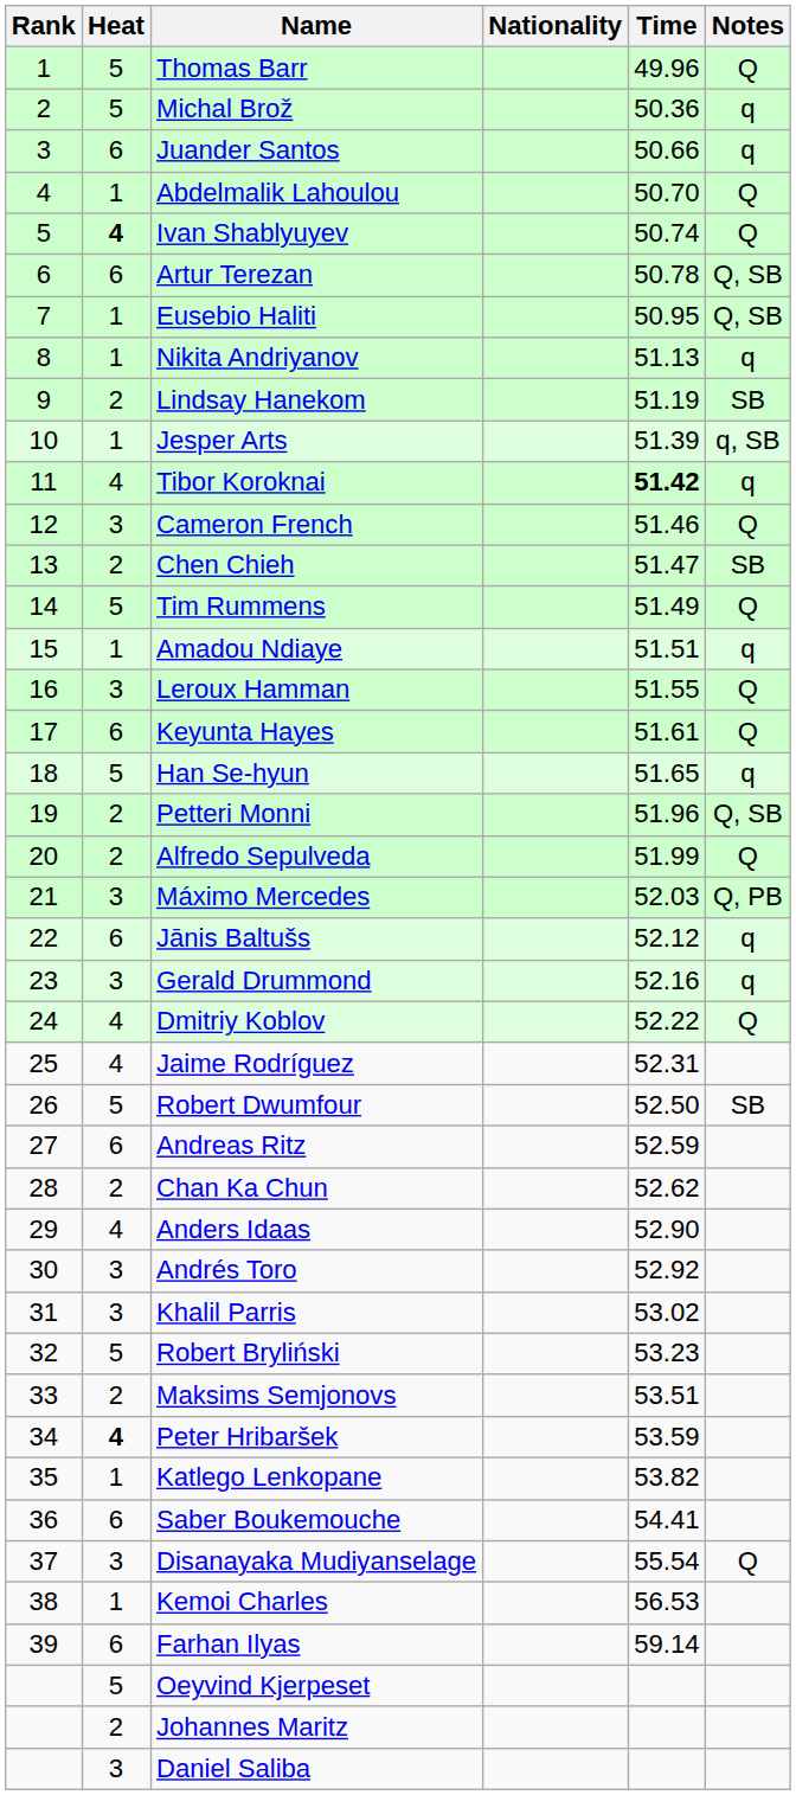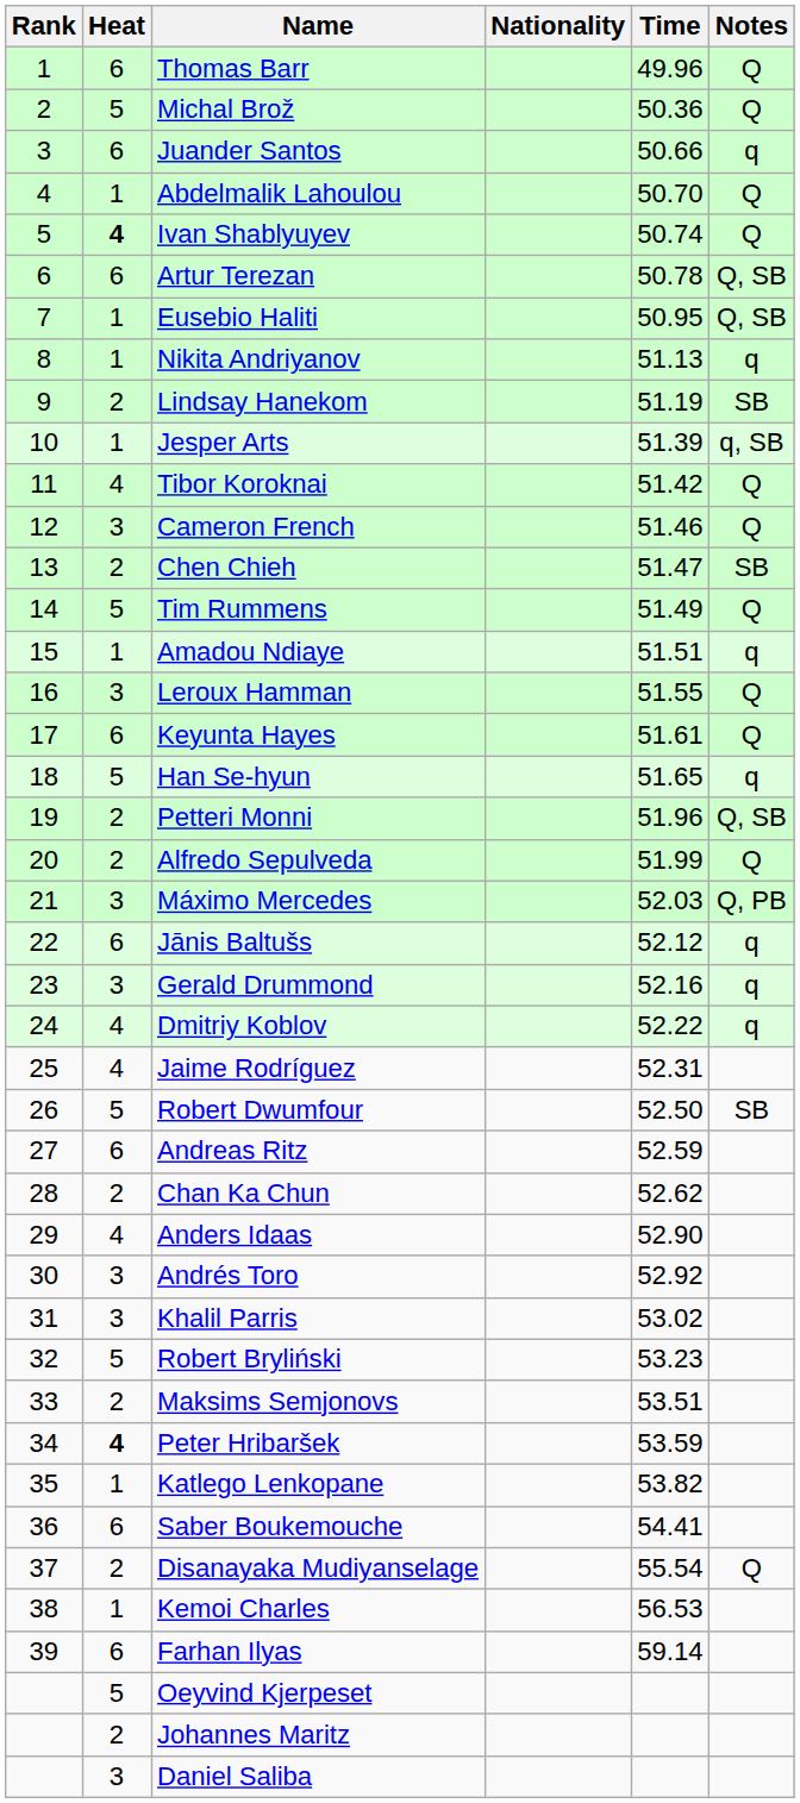 <table class="wikitable sortable" style="text-align:center">
 <tr>
 <th>Rank</th>
 <th>Heat</th>
 <th>Name</th>
 <th>Nationality</th>
 <th>Time</th>
 <th>Notes</th>
 </tr>
 <tr bgcolor=ccffcc>
 <td>1</td>
-<td>5</td>
+<td>6</td>
 <td align=left><a href='#'>Thomas Barr</a></td>
 <td align=left></td>
 <td>49.96</td>
 <td>Q</td>
 </tr>
 <tr bgcolor=ccffcc>
 <td>2</td>
 <td>5</td>
 <td align=left><a href='#'>Michal Brož</a></td>
 <td align=left></td>
 <td>50.36</td>
-<td>q</td>
+<td>Q</td>
 </tr>
 <tr bgcolor=ccffcc>
 <td>3</td>
 <td>6</td>
 <td align=left><a href='#'>Juander Santos</a></td>
 <td align=left></td>
 <td>50.66</td>
 <td>q</td>
 </tr>
 <tr bgcolor=ccffcc>
 <td>4</td>
 <td>1</td>
 <td align=left><a href='#'>Abdelmalik Lahoulou</a></td>
 <td align=left></td>
 <td>50.70</td>
 <td>Q</td>
 </tr>
 <tr bgcolor=ccffcc>
 <td>5</td>
 <td><strong>4</strong></td>
 <td align=left><a href='#'>Ivan Shablyuyev</a></td>
 <td align=left></td>
 <td>50.74</td>
 <td>Q</td>
 </tr>
 <tr bgcolor=ccffcc>
 <td>6</td>
 <td>6</td>
 <td align=left><a href='#'>Artur Terezan</a></td>
 <td align=left></td>
 <td>50.78</td>
 <td>Q, SB</td>
 </tr>
 <tr bgcolor=ccffcc>
 <td>7</td>
 <td>1</td>
 <td align=left><a href='#'>Eusebio Haliti</a></td>
 <td align=left></td>
 <td>50.95</td>
 <td>Q, SB</td>
 </tr>
 <tr bgcolor=ccffcc>
 <td>8</td>
 <td>1</td>
 <td align=left><a href='#'>Nikita Andriyanov</a></td>
 <td align=left></td>
 <td>51.13</td>
 <td>q</td>
 </tr>
 <tr bgcolor=ccffcc>
 <td>9</td>
 <td>2</td>
 <td align=left><a href='#'>Lindsay Hanekom</a></td>
 <td align=left></td>
 <td>51.19</td>
 <td>SB</td>
 </tr>
 <tr bgcolor=ddffdd>
 <td>10</td>
 <td>1</td>
 <td align=left><a href='#'>Jesper Arts</a></td>
 <td align=left></td>
 <td>51.39</td>
 <td>q, SB</td>
 </tr>
 <tr bgcolor=ccffcc>
 <td>11</td>
 <td>4</td>
 <td align=left><a href='#'>Tibor Koroknai</a></td>
 <td align=left></td>
-<td><strong>51.42</strong></td>
-<td>q</td>
+<td>51.42</td>
+<td>Q</td>
 </tr>
 <tr bgcolor=ccffcc>
 <td>12</td>
 <td>3</td>
 <td align=left><a href='#'>Cameron French</a></td>
 <td align=left></td>
 <td>51.46</td>
 <td>Q</td>
 </tr>
 <tr bgcolor=ccffcc>
 <td>13</td>
 <td>2</td>
 <td align=left><a href='#'>Chen Chieh</a></td>
 <td align=left></td>
 <td>51.47</td>
 <td>SB</td>
 </tr>
 <tr bgcolor=ccffcc>
 <td>14</td>
 <td>5</td>
 <td align=left><a href='#'>Tim Rummens</a></td>
 <td align=left></td>
 <td>51.49</td>
 <td>Q</td>
 </tr>
 <tr bgcolor=ddffdd>
 <td>15</td>
 <td>1</td>
 <td align=left><a href='#'>Amadou Ndiaye</a></td>
 <td align=left></td>
 <td>51.51</td>
 <td>q</td>
 </tr>
 <tr bgcolor=ccffcc>
 <td>16</td>
 <td>3</td>
 <td align=left><a href='#'>Leroux Hamman</a></td>
 <td align=left></td>
 <td>51.55</td>
 <td>Q</td>
 </tr>
 <tr bgcolor=ccffcc>
 <td>17</td>
 <td>6</td>
 <td align=left><a href='#'>Keyunta Hayes</a></td>
 <td align=left></td>
 <td>51.61</td>
 <td>Q</td>
 </tr>
 <tr bgcolor=ddffdd>
 <td>18</td>
 <td>5</td>
 <td align=left><a href='#'>Han Se-hyun</a></td>
 <td align=left></td>
 <td>51.65</td>
 <td>q</td>
 </tr>
 <tr bgcolor=ccffcc>
 <td>19</td>
 <td>2</td>
 <td align=left><a href='#'>Petteri Monni</a></td>
 <td align=left></td>
 <td>51.96</td>
 <td>Q, SB</td>
 </tr>
 <tr bgcolor=ccffcc>
 <td>20</td>
 <td>2</td>
 <td align=left><a href='#'>Alfredo Sepulveda</a></td>
 <td align=left></td>
 <td>51.99</td>
 <td>Q</td>
 </tr>
 <tr bgcolor=ccffcc>
 <td>21</td>
 <td>3</td>
 <td align=left><a href='#'>Máximo Mercedes</a></td>
 <td align=left></td>
 <td>52.03</td>
 <td>Q, PB</td>
 </tr>
 <tr bgcolor=ddffdd>
 <td>22</td>
 <td>6</td>
 <td align=left><a href='#'>Jānis Baltušs</a></td>
 <td align=left></td>
 <td>52.12</td>
 <td>q</td>
 </tr>
 <tr bgcolor=ddffdd>
 <td>23</td>
 <td>3</td>
 <td align=left><a href='#'>Gerald Drummond</a></td>
 <td align=left></td>
 <td>52.16</td>
 <td>q</td>
 </tr>
 <tr bgcolor=ddffdd>
 <td>24</td>
 <td>4</td>
 <td align=left><a href='#'>Dmitriy Koblov</a></td>
 <td align=left></td>
 <td>52.22</td>
-<td>Q</td>
+<td>q</td>
 </tr>
 <tr>
 <td>25</td>
 <td>4</td>
 <td align=left><a href='#'>Jaime Rodríguez</a></td>
 <td align=left></td>
 <td>52.31</td>
 <td></td>
 </tr>
 <tr>
 <td>26</td>
 <td>5</td>
 <td align=left><a href='#'>Robert Dwumfour</a></td>
 <td align=left></td>
 <td>52.50</td>
 <td>SB</td>
 </tr>
 <tr>
 <td>27</td>
 <td>6</td>
 <td align=left><a href='#'>Andreas Ritz</a></td>
 <td align=left></td>
 <td>52.59</td>
 <td></td>
 </tr>
 <tr>
 <td>28</td>
 <td>2</td>
 <td align=left><a href='#'>Chan Ka Chun</a></td>
 <td align=left></td>
 <td>52.62</td>
 <td></td>
 </tr>
 <tr>
 <td>29</td>
 <td>4</td>
 <td align=left><a href='#'>Anders Idaas</a></td>
 <td align=left></td>
 <td>52.90</td>
 <td></td>
 </tr>
 <tr>
 <td>30</td>
 <td>3</td>
 <td align=left><a href='#'>Andrés Toro</a></td>
 <td align=left></td>
 <td>52.92</td>
 <td></td>
 </tr>
 <tr>
 <td>31</td>
 <td>3</td>
 <td align=left><a href='#'>Khalil Parris</a></td>
 <td align=left></td>
 <td>53.02</td>
 <td></td>
 </tr>
 <tr>
 <td>32</td>
 <td>5</td>
 <td align=left><a href='#'>Robert Bryliński</a></td>
 <td align=left></td>
 <td>53.23</td>
 <td></td>
 </tr>
 <tr>
 <td>33</td>
 <td>2</td>
 <td align=left><a href='#'>Maksims Semjonovs</a></td>
 <td align=left></td>
 <td>53.51</td>
 <td></td>
 </tr>
 <tr>
 <td>34</td>
 <td><strong>4</strong></td>
 <td align=left><a href='#'>Peter Hribaršek</a></td>
 <td align=left></td>
 <td>53.59</td>
 <td></td>
 </tr>
 <tr>
 <td>35</td>
 <td>1</td>
 <td align=left><a href='#'>Katlego Lenkopane</a></td>
 <td align=left></td>
 <td>53.82</td>
 <td></td>
 </tr>
 <tr>
 <td>36</td>
 <td>6</td>
 <td align=left><a href='#'>Saber Boukemouche</a></td>
 <td align=left></td>
 <td>54.41</td>
 <td></td>
 </tr>
 <tr>
 <td>37</td>
-<td>3</td>
+<td>2</td>
 <td align=left><a href='#'>Disanayaka Mudiyanselage</a></td>
 <td align=left></td>
 <td>55.54</td>
 <td>Q</td>
 </tr>
 <tr>
 <td>38</td>
 <td>1</td>
 <td align=left><a href='#'>Kemoi Charles</a></td>
 <td align=left></td>
 <td>56.53</td>
 <td></td>
 </tr>
 <tr>
 <td>39</td>
 <td>6</td>
 <td align=left><a href='#'>Farhan Ilyas</a></td>
 <td align=left></td>
 <td>59.14</td>
 <td></td>
 </tr>
 <tr>
 <td></td>
 <td>5</td>
 <td align=left><a href='#'>Oeyvind Kjerpeset</a></td>
 <td align=left></td>
 <td></td>
 <td></td>
 </tr>
 <tr>
 <td></td>
 <td>2</td>
 <td align=left><a href='#'>Johannes Maritz</a></td>
 <td align=left></td>
 <td></td>
 <td></td>
 </tr>
 <tr>
 <td></td>
 <td>3</td>
 <td align=left><a href='#'>Daniel Saliba</a></td>
 <td align=left></td>
 <td></td>
 <td></td>
 </tr>
 </table>
